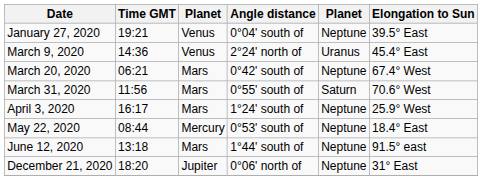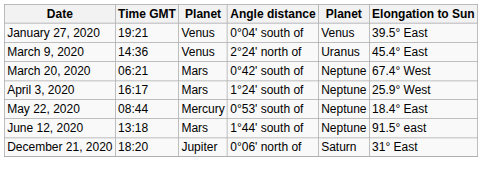 <table class="wikitable sortable">
 <tr bgcolor="#ddddff" align="center" valign="top">
 <th>Date</th>
 <th>Time GMT</th>
 <th>Planet</th>
 <th>Angle distance</th>
 <th>Planet</th>
 <th>Elongation to Sun</th>
 </tr>
 <tr>
 <td>January 27, 2020</td>
 <td>19:21</td>
 <td>Venus</td>
 <td>0°04' south of</td>
-<td>Neptune</td>
+<td>Venus</td>
 <td>39.5° East</td>
 </tr>
 <tr>
 <td>March 9, 2020</td>
 <td>14:36</td>
 <td>Venus</td>
 <td>2°24' north of</td>
 <td>Uranus</td>
 <td>45.4° East</td>
 </tr>
 <tr>
 <td>March 20, 2020</td>
 <td>06:21</td>
 <td>Mars</td>
 <td>0°42' south of</td>
 <td>Neptune</td>
 <td>67.4° West</td>
-</tr>
-<tr>
-<td>March 31, 2020</td>
-<td>11:56</td>
-<td>Mars</td>
-<td>0°55' south of</td>
-<td>Saturn</td>
-<td>70.6° West</td>
 </tr>
 <tr>
 <td>April 3, 2020</td>
 <td>16:17</td>
 <td>Mars</td>
 <td>1°24' south of</td>
 <td>Neptune</td>
 <td>25.9° West</td>
 </tr>
 <tr>
 <td>May 22, 2020</td>
 <td>08:44</td>
 <td>Mercury</td>
 <td>0°53' south of</td>
 <td>Neptune</td>
 <td>18.4° East</td>
 </tr>
 <tr>
 <td>June 12, 2020</td>
 <td>13:18</td>
 <td>Mars</td>
 <td>1°44' south of</td>
 <td>Neptune</td>
 <td>91.5° east</td>
 </tr>
 <tr>
 <td>December 21, 2020</td>
 <td>18:20</td>
 <td>Jupiter</td>
 <td>0°06' north of</td>
-<td>Neptune</td>
+<td>Saturn</td>
 <td>31° East</td>
 </tr>
 <tr>
 </tr>
 </table>
